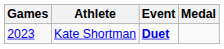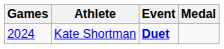 <table class="wikitable">
 <tr>
 <th>Games</th>
 <th>Athlete</th>
 <th>Event</th>
 <th>Medal</th>
 </tr>
 <tr>
-<td><a href='#'>2023</a></td>
+<td><a href='#'>2024</a></td>
 <td><a href='#'>Kate Shortman</a></td>
 <td><strong><a href='#'>Duet</a></strong></td>
 <td></td>
 </tr>
 </table>
